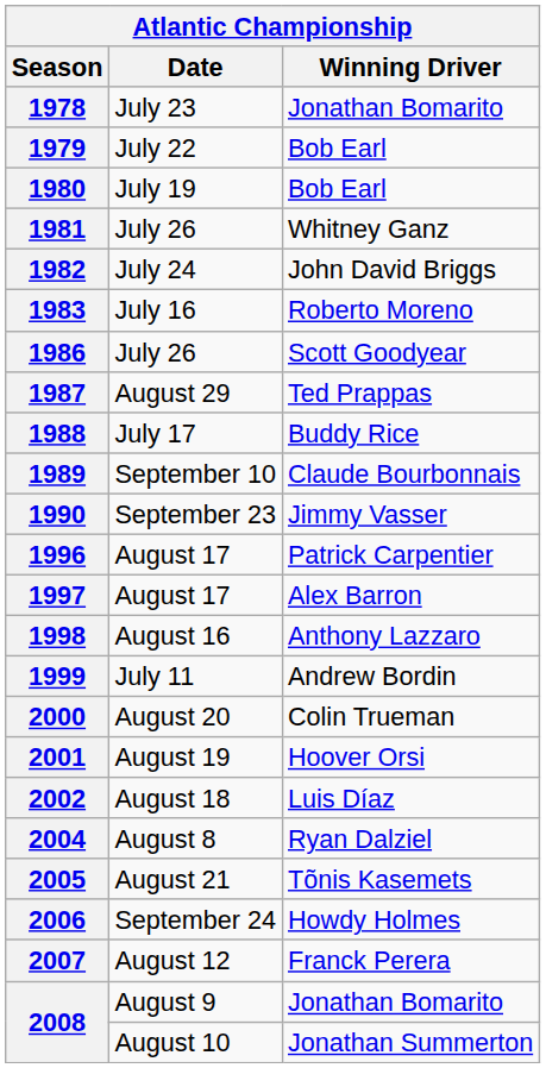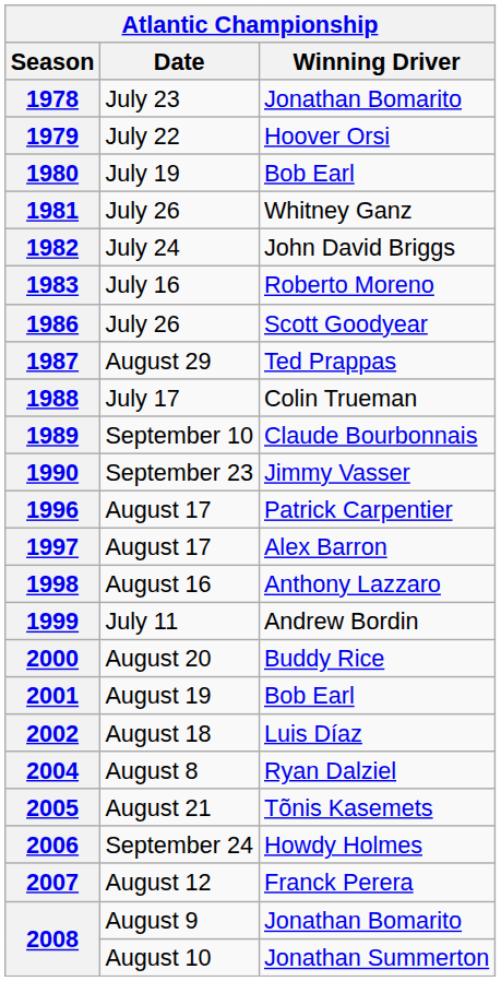 <table class="wikitable" style="font-size: 95%;">
 <tr>
 <th colspan=3><a href='#'>Atlantic Championship</a></th>
 </tr>
 <tr>
 <th>Season</th>
 <th>Date</th>
 <th>Winning Driver</th>
 </tr>
 <tr>
 <th><a href='#'>1978</a></th>
 <td>July 23</td>
 <td> <a href='#'>Jonathan Bomarito</a></td>
 </tr>
 <tr>
 <th><a href='#'>1979</a></th>
 <td>July 22</td>
-<td> <a href='#'>Bob Earl</a></td>
+<td> <a href='#'>Hoover Orsi</a></td>
 </tr>
 <tr>
 <th><a href='#'>1980</a></th>
 <td>July 19</td>
 <td> <a href='#'>Bob Earl</a></td>
 </tr>
 <tr>
 <th><a href='#'>1981</a></th>
 <td>July 26</td>
 <td> Whitney Ganz</td>
 </tr>
 <tr>
 <th><a href='#'>1982</a></th>
 <td>July 24</td>
 <td> John David Briggs</td>
 </tr>
 <tr>
 <th><a href='#'>1983</a></th>
 <td>July 16</td>
 <td> <a href='#'>Roberto Moreno</a></td>
 </tr>
 <tr>
 <th><a href='#'>1986</a></th>
 <td>July 26</td>
 <td> <a href='#'>Scott Goodyear</a></td>
 </tr>
 <tr>
 <th><a href='#'>1987</a></th>
 <td>August 29</td>
 <td> <a href='#'>Ted Prappas</a></td>
 </tr>
 <tr>
 <th><a href='#'>1988</a></th>
 <td>July 17</td>
-<td> <a href='#'>Buddy Rice</a></td>
+<td> Colin Trueman</td>
 </tr>
 <tr>
 <th><a href='#'>1989</a></th>
 <td>September 10</td>
 <td> <a href='#'>Claude Bourbonnais</a></td>
 </tr>
 <tr>
 <th><a href='#'>1990</a></th>
 <td>September 23</td>
 <td> <a href='#'>Jimmy Vasser</a></td>
 </tr>
 <tr>
 <th><a href='#'>1996</a></th>
 <td>August 17</td>
 <td> <a href='#'>Patrick Carpentier</a></td>
 </tr>
 <tr>
 <th><a href='#'>1997</a></th>
 <td>August 17</td>
 <td> <a href='#'>Alex Barron</a></td>
 </tr>
 <tr>
 <th><a href='#'>1998</a></th>
 <td>August 16</td>
 <td> <a href='#'>Anthony Lazzaro</a></td>
 </tr>
 <tr>
 <th><a href='#'>1999</a></th>
 <td>July 11</td>
 <td> Andrew Bordin</td>
 </tr>
 <tr>
 <th><a href='#'>2000</a></th>
 <td>August 20</td>
-<td> Colin Trueman</td>
+<td> <a href='#'>Buddy Rice</a></td>
 </tr>
 <tr>
 <th><a href='#'>2001</a></th>
 <td>August 19</td>
-<td> <a href='#'>Hoover Orsi</a></td>
+<td> <a href='#'>Bob Earl</a></td>
 </tr>
 <tr>
 <th><a href='#'>2002</a></th>
 <td>August 18</td>
 <td> <a href='#'>Luis Díaz</a></td>
 </tr>
 <tr>
 <th><a href='#'>2004</a></th>
 <td>August 8</td>
 <td> <a href='#'>Ryan Dalziel</a></td>
 </tr>
 <tr>
 <th><a href='#'>2005</a></th>
 <td>August 21</td>
 <td> <a href='#'>Tõnis Kasemets</a></td>
 </tr>
 <tr>
 <th><a href='#'>2006</a></th>
 <td>September 24</td>
 <td> <a href='#'>Howdy Holmes</a></td>
 </tr>
 <tr>
 <th><a href='#'>2007</a></th>
 <td>August 12</td>
 <td> <a href='#'>Franck Perera</a></td>
 </tr>
 <tr>
 <th rowspan="2"><a href='#'>2008</a></th>
 <td>August 9</td>
 <td> <a href='#'>Jonathan Bomarito</a></td>
 </tr>
 <tr>
 <td>August 10</td>
 <td> <a href='#'>Jonathan Summerton</a></td>
 </tr>
 </table>
